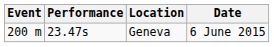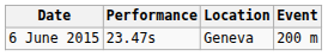 <table class="wikitable" style="border-collapse: collapse; font-size: 95%;">
 <tr>
-<th scope="col">Event</th>
+<th scope="col">Date</th>
 <th scope="col">Performance</th>
 <th scope="col">Location</th>
-<th scope="col">Date</th>
+<th scope="col">Event</th>
 </tr>
 <tr>
-<td>200 m</td>
+<td>6 June 2015</td>
 <td>23.47s</td>
 <td>Geneva</td>
-<td>6 June 2015</td>
+<td>200 m</td>
 </tr>
 </table>
